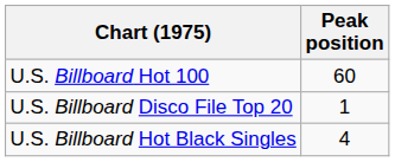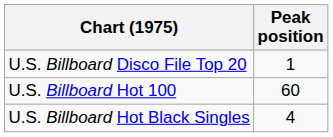 <table class="wikitable">
 <tr>
 <th>Chart (1975)</th>
 <th>Peak<br>position</th>
 </tr>
 <tr>
+<td>U.S. <em>Billboard</em> <a href='#'>Disco File Top 20</a></td>
+<td align="center">1</td>
+</tr>
+<tr>
 <td>U.S. <a href='#'><em>Billboard</em> Hot 100</a></td>
 <td align="center">60</td>
-</tr>
-<tr>
-<td>U.S. <em>Billboard</em> <a href='#'>Disco File Top 20</a></td>
-<td align="center">1</td>
 </tr>
 <tr>
 <td>U.S. <em>Billboard</em> <a href='#'>Hot Black Singles</a></td>
 <td align="center">4</td>
 </tr>
 </table>
